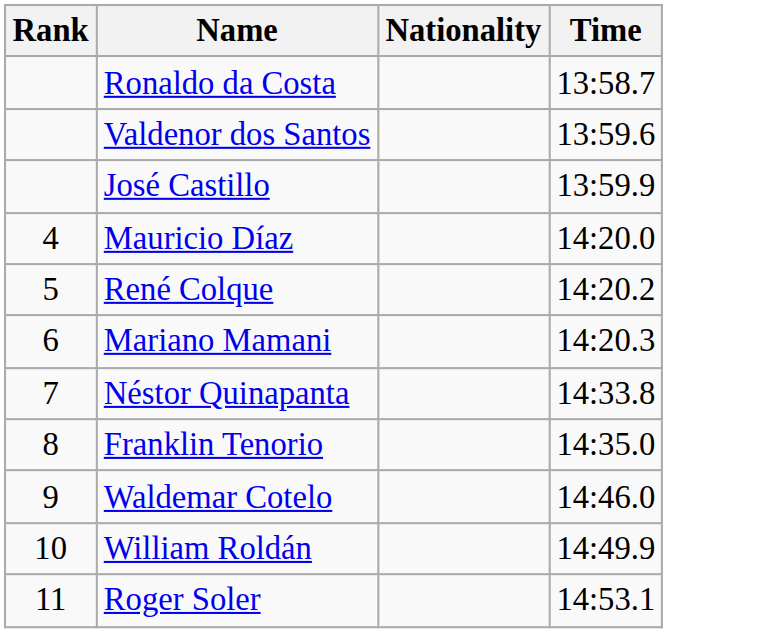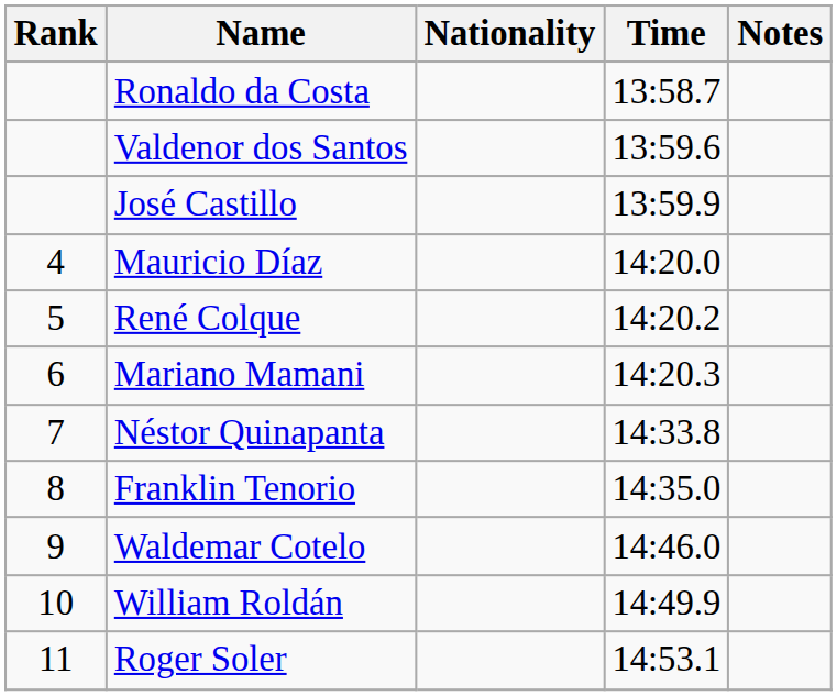 <table class="wikitable sortable" style="text-align:center">
 <tr>
 <th>Rank</th>
 <th>Name</th>
 <th>Nationality</th>
 <th>Time</th>
+<th>Notes</th>
 </tr>
 <tr>
 <td></td>
 <td align=left><a href='#'>Ronaldo da Costa</a></td>
 <td align=left></td>
 <td>13:58.7</td>
+<td></td>
 </tr>
 <tr>
 <td></td>
 <td align=left><a href='#'>Valdenor dos Santos</a></td>
 <td align=left></td>
 <td>13:59.6</td>
+<td></td>
 </tr>
 <tr>
 <td></td>
 <td align=left><a href='#'>José Castillo</a></td>
 <td align=left></td>
 <td>13:59.9</td>
+<td></td>
 </tr>
 <tr>
 <td>4</td>
 <td align=left><a href='#'>Mauricio Díaz</a></td>
 <td align=left></td>
 <td>14:20.0</td>
+<td></td>
 </tr>
 <tr>
 <td>5</td>
 <td align=left><a href='#'>René Colque</a></td>
 <td align=left></td>
 <td>14:20.2</td>
+<td></td>
 </tr>
 <tr>
 <td>6</td>
 <td align=left><a href='#'>Mariano Mamani</a></td>
 <td align=left></td>
 <td>14:20.3</td>
+<td></td>
 </tr>
 <tr>
 <td>7</td>
 <td align=left><a href='#'>Néstor Quinapanta</a></td>
 <td align=left></td>
 <td>14:33.8</td>
+<td></td>
 </tr>
 <tr>
 <td>8</td>
 <td align=left><a href='#'>Franklin Tenorio</a></td>
 <td align=left></td>
 <td>14:35.0</td>
+<td></td>
 </tr>
 <tr>
 <td>9</td>
 <td align=left><a href='#'>Waldemar Cotelo</a></td>
 <td align=left></td>
 <td>14:46.0</td>
+<td></td>
 </tr>
 <tr>
 <td>10</td>
 <td align=left><a href='#'>William Roldán</a></td>
 <td align=left></td>
 <td>14:49.9</td>
+<td></td>
 </tr>
 <tr>
 <td>11</td>
 <td align=left><a href='#'>Roger Soler</a></td>
 <td align=left></td>
 <td>14:53.1</td>
+<td></td>
 </tr>
 </table>
